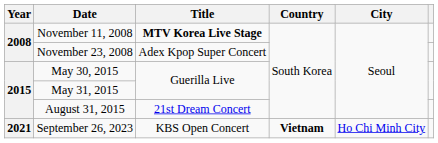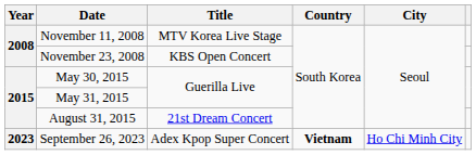 <table class="wikitable plainrowheaders" style="text-align:center;">
 <tr>
 <th>Year</th>
 <th>Date</th>
 <th>Title</th>
 <th>Country</th>
 <th>City</th>
 <th></th>
 </tr>
 <tr>
 <th rowspan="2"  scope="row">2008</th>
 <td>November 11, 2008</td>
-<td><strong>MTV Korea Live Stage</strong></td>
+<td>MTV Korea Live Stage</td>
 <td rowspan="5">South Korea</td>
 <td rowspan="5">Seoul</td>
 <td></td>
 </tr>
 <tr>
 <td>November 23, 2008</td>
-<td>Adex Kpop Super Concert</td>
+<td>KBS Open Concert</td>
 <td></td>
 </tr>
 <tr>
 <th scope="row"  rowspan="3">2015</th>
 <td>May 30, 2015</td>
 <td rowspan="2">Guerilla Live</td>
 <td rowspan="2"></td>
 </tr>
 <tr>
 <td>May 31, 2015</td>
 </tr>
 <tr>
 <td>August 31, 2015</td>
 <td><a href='#'>21st Dream Concert</a></td>
 <td></td>
 </tr>
 <tr>
-<th scope="row">2021</th>
+<th scope="row">2023</th>
 <td>September 26, 2023</td>
-<td>KBS Open Concert</td>
+<td>Adex Kpop Super Concert</td>
 <td><strong>Vietnam</strong></td>
 <td><a href='#'>Ho Chi Minh City</a></td>
 <td></td>
 </tr>
 </table>
